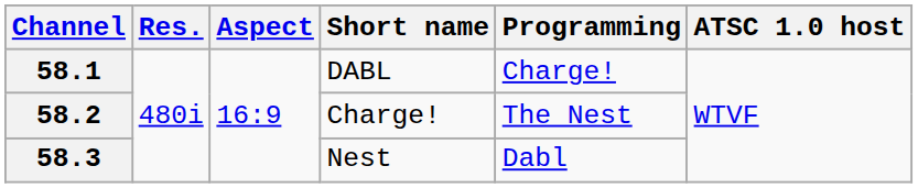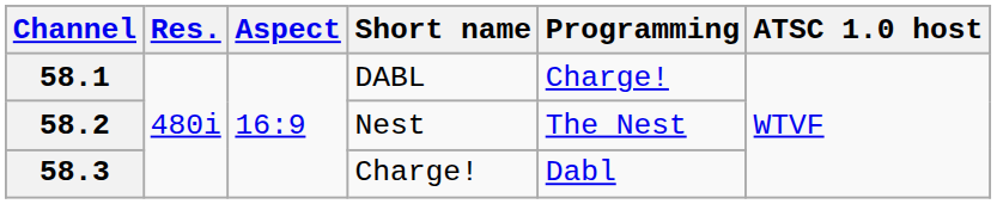 <table class="wikitable">
 <tr>
 <th scope = "col"><a href='#'>Channel</a></th>
 <th scope = "col"><a href='#'>Res.</a></th>
 <th scope = "col"><a href='#'>Aspect</a></th>
 <th scope = "col">Short name</th>
 <th scope = "col">Programming</th>
 <th scope = "col">ATSC 1.0 host</th>
 </tr>
 <tr>
 <th scope = "row">58.1</th>
 <td rowspan=3><a href='#'>480i</a></td>
 <td rowspan=3><a href='#'>16:9</a></td>
 <td>DABL</td>
 <td><a href='#'>Charge!</a></td>
 <td rowspan="3"><a href='#'>WTVF</a></td>
 </tr>
 <tr>
 <th scope = "row">58.2</th>
-<td>Charge!</td>
+<td>Nest</td>
 <td><a href='#'>The Nest</a></td>
 </tr>
 <tr>
 <th scope = "row">58.3</th>
-<td>Nest</td>
+<td>Charge!</td>
 <td><a href='#'>Dabl</a></td>
 </tr>
 </table>
